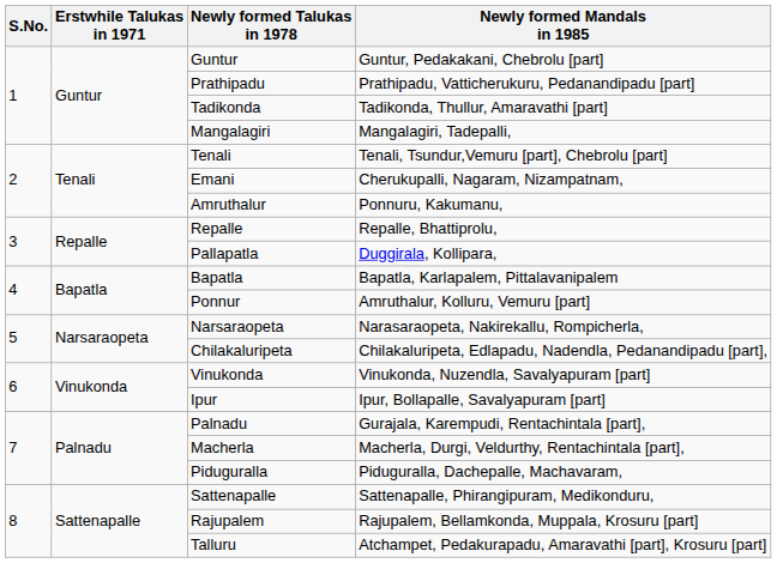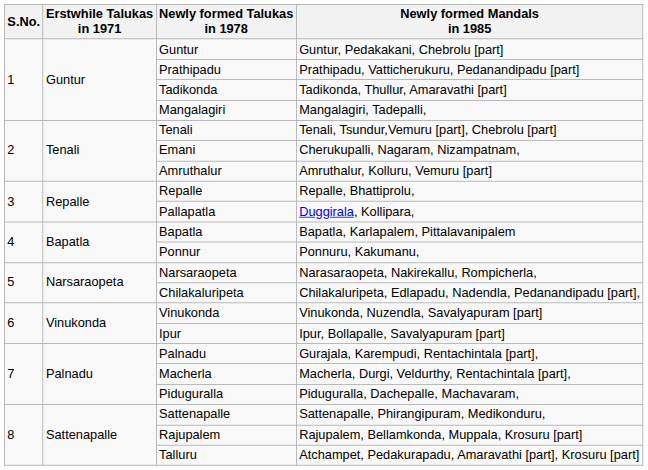 <table class="wikitable">
 <tr>
 <th>S.No.</th>
 <th>Erstwhile Talukas<br>in 1971</th>
 <th>Newly formed Talukas<br>in 1978</th>
 <th>Newly formed Mandals<br>in 1985</th>
 </tr>
 <tr>
 <td rowspan="4">1</td>
 <td rowspan="4">Guntur</td>
 <td>Guntur</td>
 <td>Guntur, Pedakakani, Chebrolu [part]</td>
 </tr>
 <tr>
 <td>Prathipadu</td>
 <td>Prathipadu, Vatticherukuru, Pedanandipadu [part]</td>
 </tr>
 <tr>
 <td>Tadikonda</td>
 <td>Tadikonda, Thullur, Amaravathi [part]</td>
 </tr>
 <tr>
 <td>Mangalagiri</td>
 <td>Mangalagiri, Tadepalli,</td>
 </tr>
 <tr>
 <td rowspan="3">2</td>
 <td rowspan="3">Tenali</td>
 <td>Tenali</td>
 <td>Tenali, Tsundur,Vemuru [part], Chebrolu [part]</td>
 </tr>
 <tr>
 <td>Emani</td>
 <td>Cherukupalli, Nagaram, Nizampatnam,</td>
 </tr>
 <tr>
 <td>Amruthalur</td>
-<td>Ponnuru, Kakumanu,</td>
+<td>Amruthalur, Kolluru, Vemuru [part]</td>
 </tr>
 <tr>
 <td rowspan="2">3</td>
 <td rowspan="2">Repalle</td>
 <td>Repalle</td>
 <td>Repalle, Bhattiprolu,</td>
 </tr>
 <tr>
 <td>Pallapatla</td>
 <td><a href='#'>Duggirala</a>, Kollipara,</td>
 </tr>
 <tr>
 <td rowspan="2">4</td>
 <td rowspan="2">Bapatla</td>
 <td>Bapatla</td>
 <td>Bapatla, Karlapalem, Pittalavanipalem</td>
 </tr>
 <tr>
 <td>Ponnur</td>
-<td>Amruthalur, Kolluru, Vemuru [part]</td>
+<td>Ponnuru, Kakumanu,</td>
 </tr>
 <tr>
 <td rowspan="2">5</td>
 <td rowspan="2">Narsaraopeta</td>
 <td>Narsaraopeta</td>
 <td>Narasaraopeta, Nakirekallu, Rompicherla,</td>
 </tr>
 <tr>
 <td>Chilakaluripeta</td>
 <td>Chilakaluripeta, Edlapadu, Nadendla, Pedanandipadu [part],</td>
 </tr>
 <tr>
 <td rowspan="2">6</td>
 <td rowspan="2">Vinukonda</td>
 <td>Vinukonda</td>
 <td>Vinukonda, Nuzendla, Savalyapuram [part]</td>
 </tr>
 <tr>
 <td>Ipur</td>
 <td>Ipur, Bollapalle, Savalyapuram [part]</td>
 </tr>
 <tr>
 <td rowspan="3">7</td>
 <td rowspan="3">Palnadu</td>
 <td>Palnadu</td>
 <td>Gurajala, Karempudi, Rentachintala [part],</td>
 </tr>
 <tr>
 <td>Macherla</td>
 <td>Macherla, Durgi, Veldurthy, Rentachintala [part],</td>
 </tr>
 <tr>
 <td>Piduguralla</td>
 <td>Piduguralla, Dachepalle, Machavaram,</td>
 </tr>
 <tr>
 <td rowspan="3">8</td>
 <td rowspan="3">Sattenapalle</td>
 <td>Sattenapalle</td>
 <td>Sattenapalle, Phirangipuram, Medikonduru,</td>
 </tr>
 <tr>
 <td>Rajupalem</td>
 <td>Rajupalem, Bellamkonda, Muppala, Krosuru [part]</td>
 </tr>
 <tr>
 <td>Talluru</td>
 <td>Atchampet, Pedakurapadu, Amaravathi [part], Krosuru [part]</td>
 </tr>
 </table>
